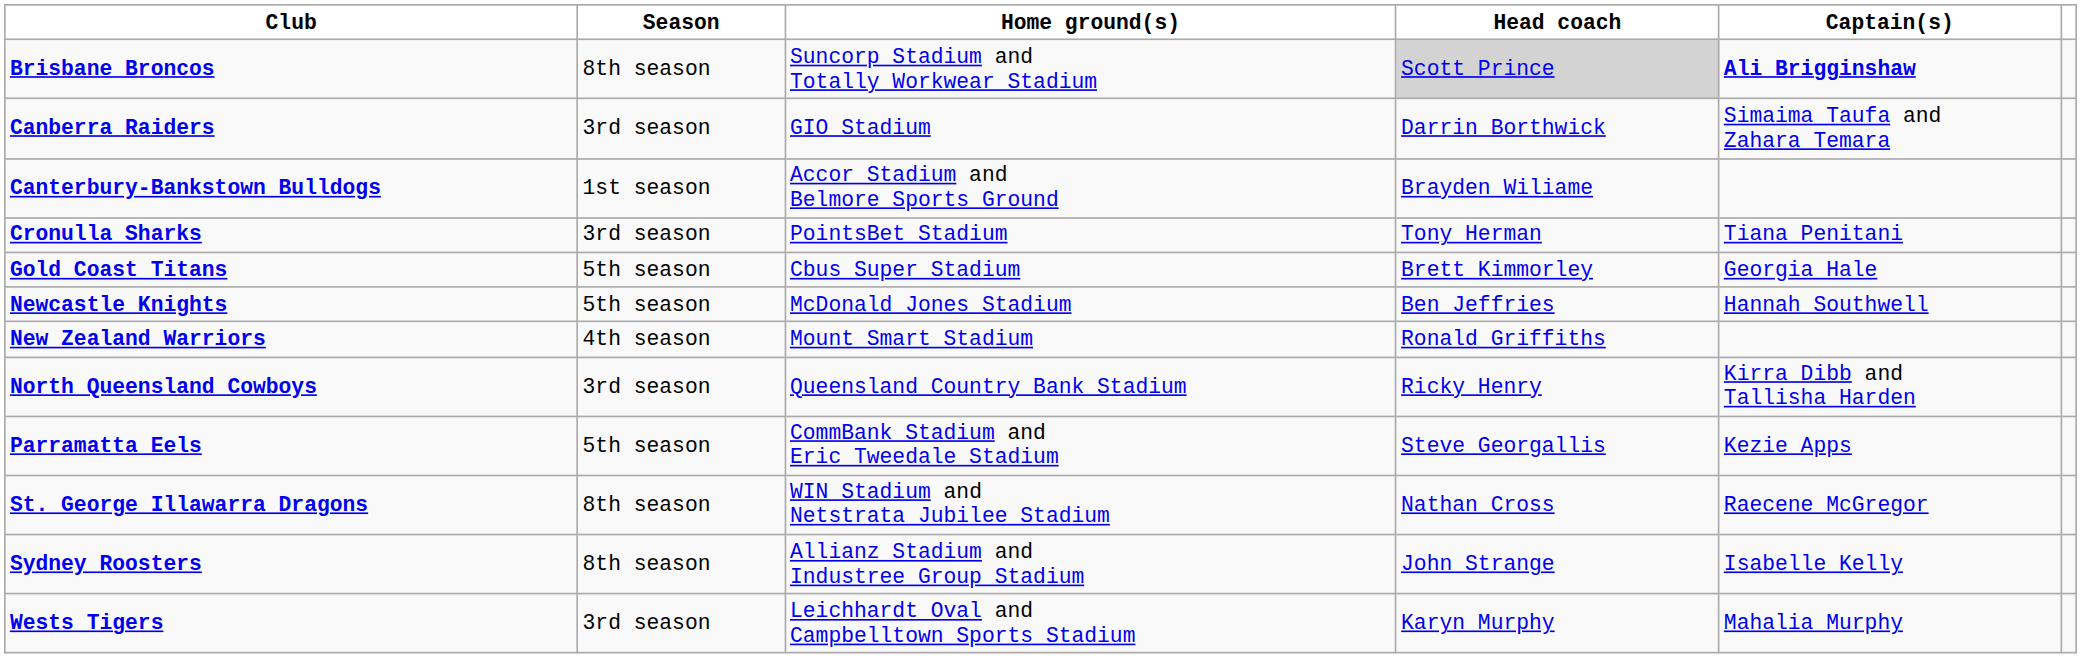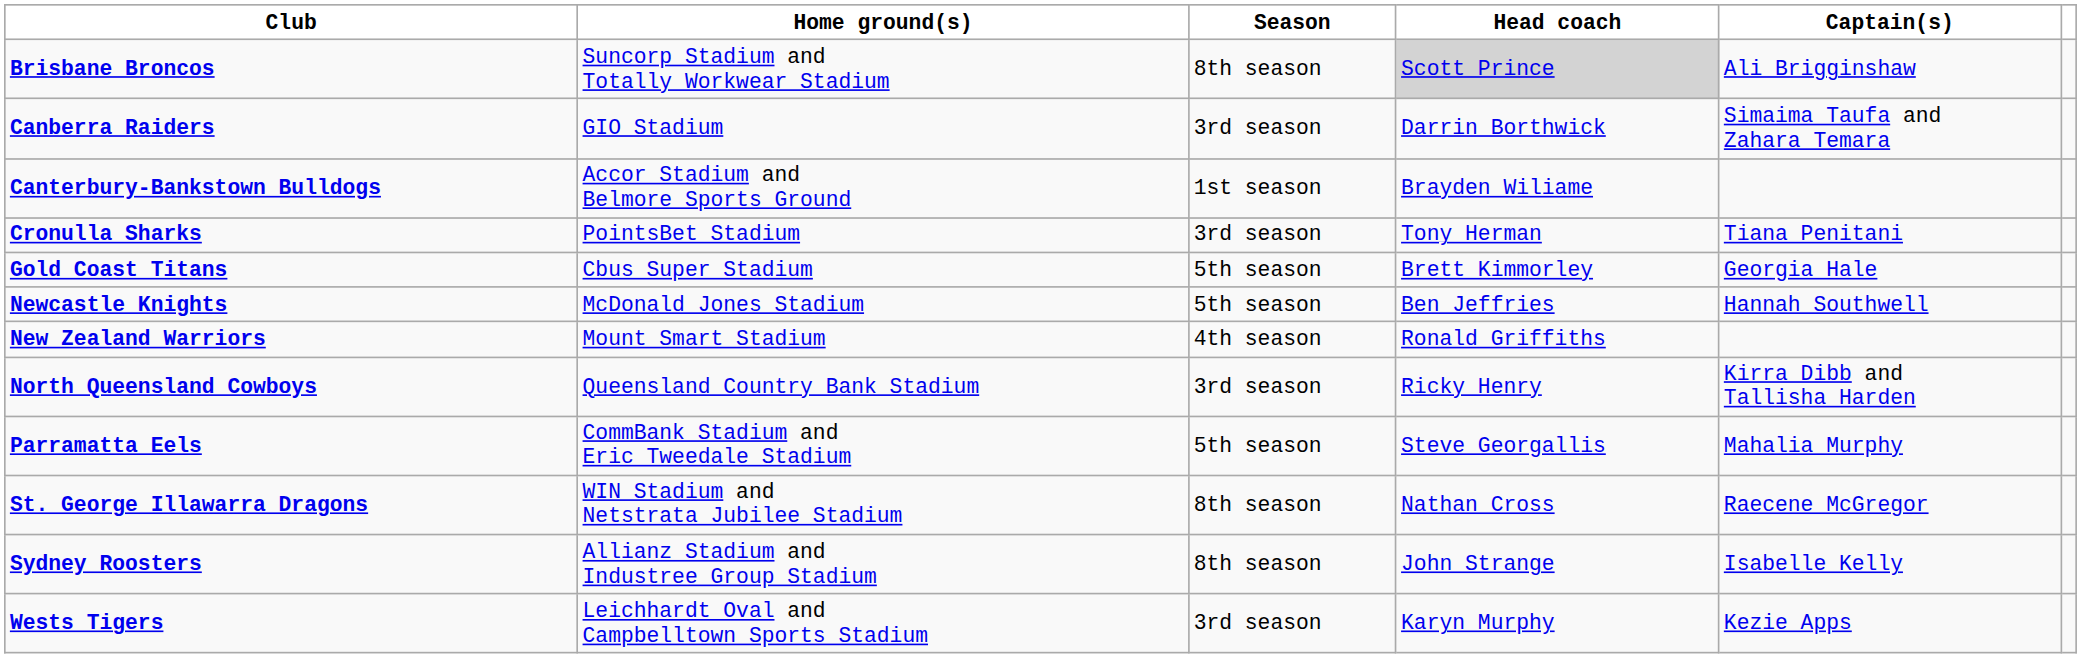 <table class="wikitable" style="width:100%; text-align:left">
 <tr>
 <th style="background:white">Club</th>
+<th style="background:white">Home ground(s)</th>
 <th style="background:white">Season</th>
-<th style="background:white">Home ground(s)</th>
 <th style="background:white">Head coach</th>
 <th style="background:white">Captain(s)</th>
 <th style="background:white"></th>
 </tr>
 <tr>
 <td> <strong><a href='#'>Brisbane Broncos</a></strong></td>
+<td><a href='#'>Suncorp Stadium</a> and <br> <a href='#'>Totally Workwear Stadium</a></td>
 <td>8th season</td>
-<td><a href='#'>Suncorp Stadium</a> and <br> <a href='#'>Totally Workwear Stadium</a></td>
 <td style="background: lightgrey;"><a href='#'>Scott Prince</a></td>
-<td><strong><a href='#'>Ali Brigginshaw</a></strong></td>
+<td><a href='#'>Ali Brigginshaw</a></td>
 <td></td>
 </tr>
 <tr>
 <td> <strong><a href='#'>Canberra Raiders</a></strong></td>
+<td><a href='#'>GIO Stadium</a></td>
 <td>3rd season</td>
-<td><a href='#'>GIO Stadium</a></td>
 <td><a href='#'>Darrin Borthwick</a></td>
 <td><a href='#'>Simaima Taufa</a> and <br> <a href='#'>Zahara Temara</a></td>
 <td></td>
 </tr>
 <tr>
 <td> <strong><a href='#'>Canterbury-Bankstown Bulldogs</a></strong></td>
+<td><a href='#'>Accor Stadium</a> and <br> <a href='#'>Belmore Sports Ground</a></td>
 <td>1st season</td>
-<td><a href='#'>Accor Stadium</a> and <br> <a href='#'>Belmore Sports Ground</a></td>
 <td><a href='#'>Brayden Wiliame</a></td>
 <td></td>
 <td></td>
 </tr>
 <tr>
 <td> <strong><a href='#'>Cronulla Sharks</a></strong></td>
+<td><a href='#'>PointsBet Stadium</a></td>
 <td>3rd season</td>
-<td><a href='#'>PointsBet Stadium</a></td>
 <td><a href='#'>Tony Herman</a></td>
 <td><a href='#'>Tiana Penitani</a></td>
 <td></td>
 </tr>
 <tr>
 <td> <strong><a href='#'>Gold Coast Titans</a></strong></td>
+<td><a href='#'>Cbus Super Stadium</a></td>
 <td>5th season</td>
-<td><a href='#'>Cbus Super Stadium</a></td>
 <td><a href='#'>Brett Kimmorley</a></td>
 <td><a href='#'>Georgia Hale</a></td>
 <td></td>
 </tr>
 <tr>
 <td> <strong><a href='#'>Newcastle Knights</a></strong></td>
+<td><a href='#'>McDonald Jones Stadium</a></td>
 <td>5th season</td>
-<td><a href='#'>McDonald Jones Stadium</a></td>
 <td><a href='#'>Ben Jeffries</a></td>
 <td><a href='#'>Hannah Southwell</a></td>
 <td></td>
 </tr>
 <tr>
 <td> <strong><a href='#'>New Zealand Warriors</a></strong></td>
+<td><a href='#'>Mount Smart Stadium</a></td>
 <td>4th season</td>
-<td><a href='#'>Mount Smart Stadium</a></td>
 <td><a href='#'>Ronald Griffiths</a></td>
 <td></td>
 <td></td>
 </tr>
 <tr>
 <td> <strong><a href='#'>North Queensland Cowboys</a></strong></td>
+<td><a href='#'>Queensland Country Bank Stadium</a></td>
 <td>3rd season</td>
-<td><a href='#'>Queensland Country Bank Stadium</a></td>
 <td><a href='#'>Ricky Henry</a></td>
 <td><a href='#'>Kirra Dibb</a> and <br> <a href='#'>Tallisha Harden</a></td>
 <td></td>
 </tr>
 <tr>
 <td> <strong><a href='#'>Parramatta Eels</a></strong></td>
+<td><a href='#'>CommBank Stadium</a> and <br> <a href='#'>Eric Tweedale Stadium</a></td>
 <td>5th season</td>
-<td><a href='#'>CommBank Stadium</a> and <br> <a href='#'>Eric Tweedale Stadium</a></td>
 <td><a href='#'>Steve Georgallis</a></td>
-<td><a href='#'>Kezie Apps</a></td>
+<td><a href='#'>Mahalia Murphy</a></td>
 <td></td>
 </tr>
 <tr>
 <td> <strong><a href='#'>St. George Illawarra Dragons</a></strong></td>
+<td><a href='#'>WIN Stadium</a> and <br> <a href='#'>Netstrata Jubilee Stadium</a></td>
 <td>8th season</td>
-<td><a href='#'>WIN Stadium</a> and <br> <a href='#'>Netstrata Jubilee Stadium</a></td>
 <td><a href='#'>Nathan Cross</a></td>
 <td><a href='#'>Raecene McGregor</a></td>
 <td></td>
 </tr>
 <tr>
 <td> <strong><a href='#'>Sydney Roosters</a></strong></td>
+<td><a href='#'>Allianz Stadium</a> and <br> <a href='#'>Industree Group Stadium</a></td>
 <td>8th season</td>
-<td><a href='#'>Allianz Stadium</a> and <br> <a href='#'>Industree Group Stadium</a></td>
 <td><a href='#'>John Strange</a></td>
 <td><a href='#'>Isabelle Kelly</a></td>
 <td></td>
 </tr>
 <tr>
 <td> <strong><a href='#'>Wests Tigers</a></strong></td>
+<td><a href='#'>Leichhardt Oval</a> and <br> <a href='#'>Campbelltown Sports Stadium</a></td>
 <td>3rd season</td>
-<td><a href='#'>Leichhardt Oval</a> and <br> <a href='#'>Campbelltown Sports Stadium</a></td>
 <td><a href='#'>Karyn Murphy</a></td>
-<td><a href='#'>Mahalia Murphy</a></td>
+<td><a href='#'>Kezie Apps</a></td>
 <td></td>
 </tr>
 </table>
